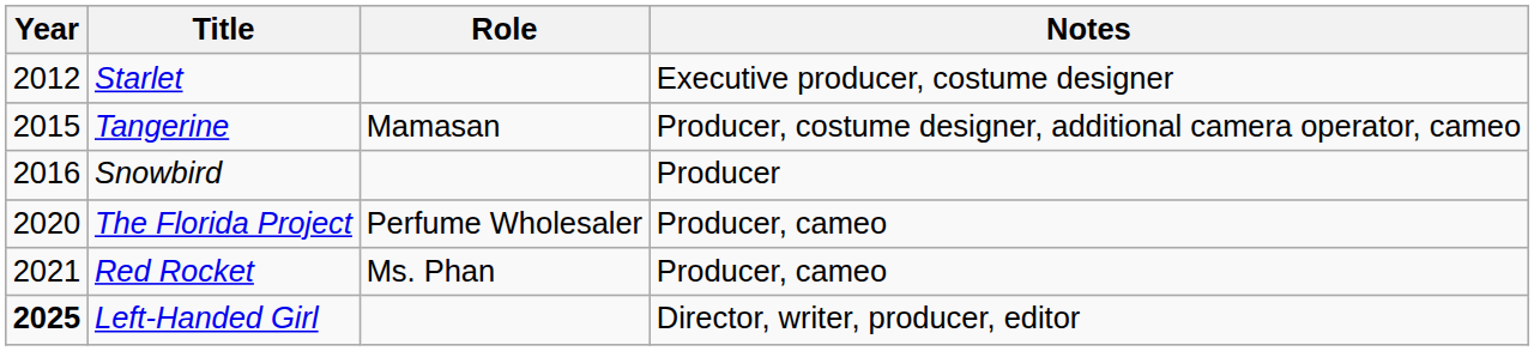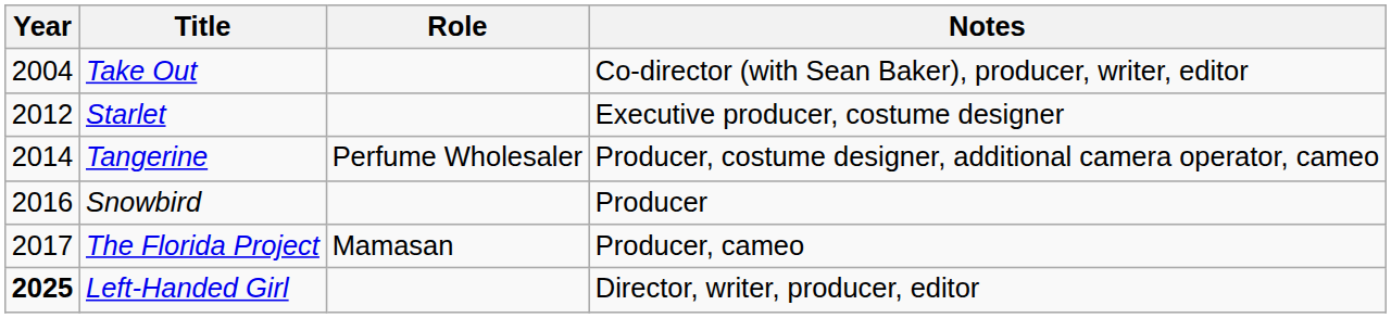 <table class="wikitable plainrowheaders sortable">
 <tr>
 <th scope="col">Year</th>
 <th scope="col">Title</th>
 <th scope="col">Role</th>
 <th scope="col" class="unsortable">Notes</th>
 </tr>
 <tr>
+<td>2004</td>
+<td><em><a href='#'>Take Out</a></em></td>
+<td></td>
+<td>Co-director (with Sean Baker), producer, writer, editor</td>
+</tr>
+<tr>
 <td>2012</td>
 <td><em><a href='#'>Starlet</a></em></td>
 <td></td>
 <td>Executive producer, costume designer</td>
 </tr>
 <tr>
-<td>2015</td>
+<td>2014</td>
 <td><em><a href='#'>Tangerine</a></em></td>
-<td>Mamasan</td>
+<td>Perfume Wholesaler</td>
 <td>Producer, costume designer, additional camera operator, cameo</td>
 </tr>
 <tr>
 <td>2016</td>
 <td><em>Snowbird</em></td>
 <td></td>
 <td>Producer</td>
 </tr>
 <tr>
-<td>2020</td>
+<td>2017</td>
 <td><em><a href='#'>The Florida Project</a></em></td>
-<td>Perfume Wholesaler</td>
-<td>Producer, cameo</td>
-</tr>
-<tr>
-<td>2021</td>
-<td><em><a href='#'>Red Rocket</a></em></td>
-<td>Ms. Phan</td>
+<td>Mamasan</td>
 <td>Producer, cameo</td>
 </tr>
 <tr>
 <td><strong>2025</strong></td>
 <td><em><a href='#'>Left-Handed Girl</a></em></td>
 <td></td>
 <td>Director, writer, producer, editor</td>
 </tr>
 </table>
